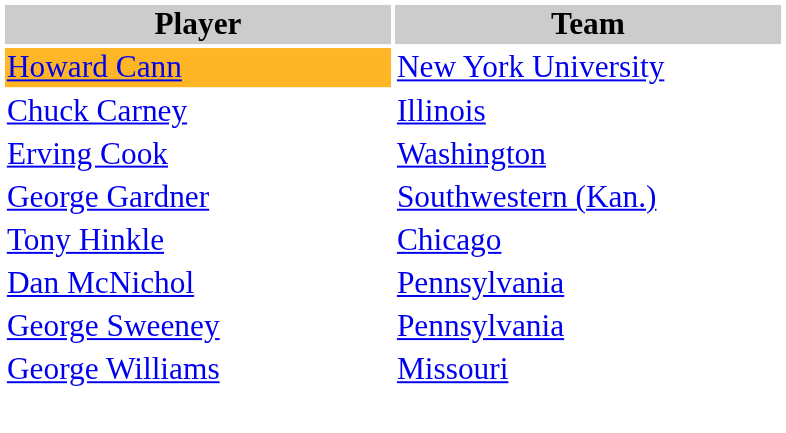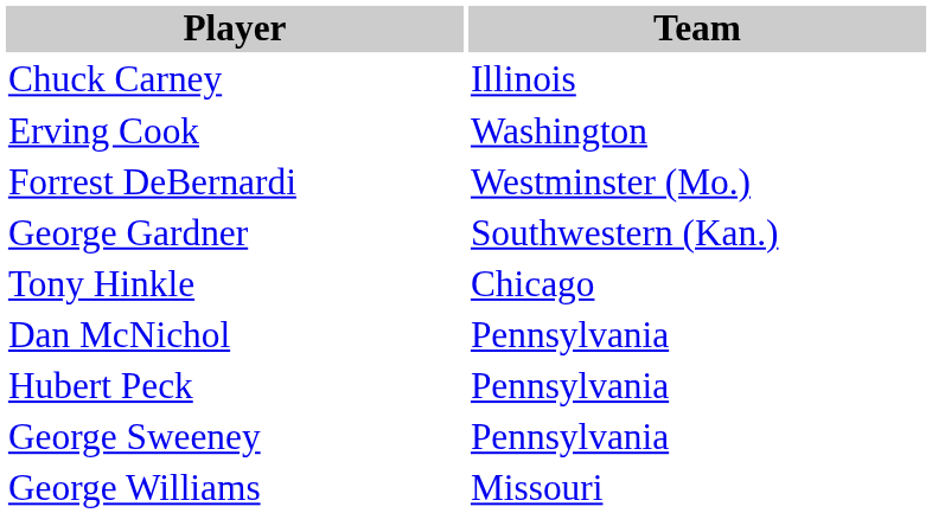 <table style="width:400px" "border:'1' 'solid' 'gray'">
 <tr>
 <th style="background:#CCCCCC;width:50%">Player</th>
 <th style="background:#CCCCCC;width:50%">Team</th>
-</tr>
-<tr>
-<td style="background-color:#ffb626"><a href='#'>Howard Cann</a></td>
-<td><a href='#'>New York University</a></td>
 </tr>
 <tr>
 <td><a href='#'>Chuck Carney</a></td>
 <td><a href='#'>Illinois</a></td>
 </tr>
 <tr>
 <td><a href='#'>Erving Cook</a></td>
 <td><a href='#'>Washington</a></td>
+</tr>
+<tr>
+<td><a href='#'>Forrest DeBernardi</a></td>
+<td><a href='#'>Westminster (Mo.)</a></td>
 </tr>
 <tr>
 <td><a href='#'>George Gardner</a></td>
 <td><a href='#'>Southwestern (Kan.)</a></td>
 </tr>
 <tr>
 <td><a href='#'>Tony Hinkle</a></td>
 <td><a href='#'>Chicago</a></td>
 </tr>
 <tr>
 <td><a href='#'>Dan McNichol</a></td>
 <td><a href='#'>Pennsylvania</a></td>
 </tr>
 <tr>
+<td><a href='#'>Hubert Peck</a></td>
+<td><a href='#'>Pennsylvania</a></td>
+</tr>
+<tr>
 <td><a href='#'>George Sweeney</a></td>
 <td><a href='#'>Pennsylvania</a></td>
 </tr>
 <tr>
 <td><a href='#'>George Williams</a></td>
 <td><a href='#'>Missouri</a></td>
 </tr>
 </table>
